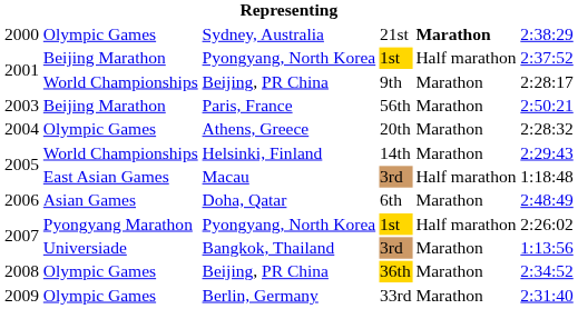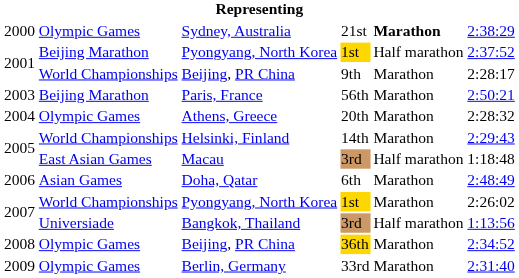 <table>
 <tr>
 <th colspan="6">Representing </th>
 </tr>
 <tr>
 <td>2000</td>
 <td><a href='#'>Olympic Games</a></td>
 <td><a href='#'>Sydney, Australia</a></td>
 <td>21st</td>
 <td><strong>Marathon</strong></td>
 <td><a href='#'>2:38:29</a></td>
 </tr>
 <tr>
 <td rowspan=2>2001</td>
 <td><a href='#'>Beijing Marathon</a></td>
 <td><a href='#'>Pyongyang, North Korea</a></td>
 <td bgcolor="gold">1st</td>
 <td>Half marathon</td>
 <td><a href='#'>2:37:52</a></td>
 </tr>
 <tr>
 <td><a href='#'>World Championships</a></td>
 <td><a href='#'>Beijing</a>, <a href='#'>PR China</a></td>
 <td>9th</td>
 <td>Marathon</td>
 <td>2:28:17</td>
 </tr>
 <tr>
 <td>2003</td>
 <td><a href='#'>Beijing Marathon</a></td>
 <td><a href='#'>Paris, France</a></td>
 <td>56th</td>
 <td>Marathon</td>
 <td><a href='#'>2:50:21</a></td>
 </tr>
 <tr>
 <td>2004</td>
 <td><a href='#'>Olympic Games</a></td>
 <td><a href='#'>Athens, Greece</a></td>
 <td>20th</td>
 <td>Marathon</td>
 <td>2:28:32</td>
 </tr>
 <tr>
 <td rowspan=2>2005</td>
 <td><a href='#'>World Championships</a></td>
 <td><a href='#'>Helsinki, Finland</a></td>
 <td>14th</td>
 <td>Marathon</td>
 <td><a href='#'>2:29:43</a></td>
 </tr>
 <tr>
 <td><a href='#'>East Asian Games</a></td>
 <td><a href='#'>Macau</a></td>
 <td bgcolor="cc9966">3rd</td>
 <td>Half marathon</td>
 <td>1:18:48</td>
 </tr>
 <tr>
 <td>2006</td>
 <td><a href='#'>Asian Games</a></td>
 <td><a href='#'>Doha, Qatar</a></td>
 <td>6th</td>
 <td>Marathon</td>
 <td><a href='#'>2:48:49</a></td>
 </tr>
 <tr>
 <td rowspan=2>2007</td>
-<td><a href='#'>Pyongyang Marathon</a></td>
+<td><a href='#'>World Championships</a></td>
 <td><a href='#'>Pyongyang, North Korea</a></td>
 <td bgcolor="gold">1st</td>
-<td>Half marathon</td>
+<td>Marathon</td>
 <td>2:26:02</td>
 </tr>
 <tr>
 <td><a href='#'>Universiade</a></td>
 <td><a href='#'>Bangkok, Thailand</a></td>
 <td bgcolor="cc9966">3rd</td>
-<td>Marathon</td>
+<td>Half marathon</td>
 <td><a href='#'>1:13:56</a></td>
 </tr>
 <tr>
 <td>2008</td>
 <td><a href='#'>Olympic Games</a></td>
 <td><a href='#'>Beijing</a>, <a href='#'>PR China</a></td>
 <td style="background: gold;">36th</td>
 <td>Marathon</td>
 <td><a href='#'>2:34:52</a></td>
 </tr>
 <tr>
 <td>2009</td>
 <td><a href='#'>Olympic Games</a></td>
 <td><a href='#'>Berlin, Germany</a></td>
 <td>33rd</td>
 <td>Marathon</td>
 <td><a href='#'>2:31:40</a></td>
 </tr>
 </table>
